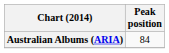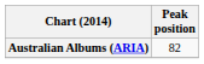 <table class="wikitable plainrowheaders sortable">
 <tr>
 <th scope="col">Chart (2014)</th>
 <th scope="col">Peak<br>position</th>
 </tr>
 <tr>
 <th scope="row">Australian Albums (<a href='#'>ARIA</a>)</th>
-<td align="center">84</td>
+<td align="center">82</td>
 </tr>
 <tr>
 </tr>
 </table>
